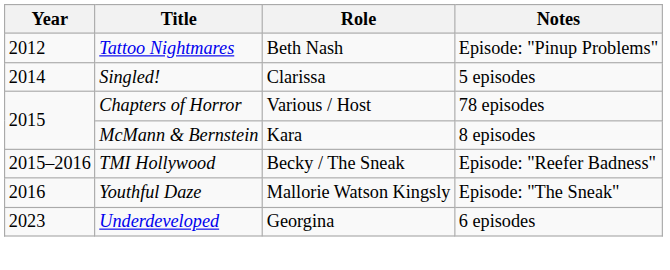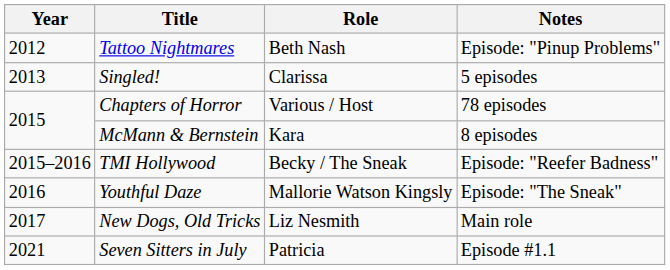 <table class="wikitable sortable">
 <tr>
 <th>Year</th>
 <th>Title</th>
 <th>Role</th>
 <th class="unsortable">Notes</th>
 </tr>
 <tr>
 <td>2012</td>
 <td><em><a href='#'>Tattoo Nightmares</a></em></td>
 <td>Beth Nash</td>
 <td>Episode: "Pinup Problems"</td>
 </tr>
 <tr>
-<td>2014</td>
+<td>2013</td>
 <td><em>Singled!</em></td>
 <td>Clarissa</td>
 <td>5 episodes</td>
 </tr>
 <tr>
 <td rowspan="2">2015</td>
 <td><em>Chapters of Horror</em></td>
 <td>Various / Host</td>
 <td>78 episodes</td>
 </tr>
 <tr>
 <td><em>McMann & Bernstein</em></td>
 <td>Kara</td>
 <td>8 episodes</td>
 </tr>
 <tr>
 <td>2015–2016</td>
 <td><em>TMI Hollywood</em></td>
 <td>Becky / The Sneak</td>
 <td>Episode: "Reefer Badness"</td>
 </tr>
 <tr>
 <td>2016</td>
 <td><em>Youthful Daze</em></td>
 <td>Mallorie Watson Kingsly</td>
 <td>Episode: "The Sneak"</td>
 </tr>
 <tr>
-<td>2023</td>
-<td><em><a href='#'>Underdeveloped</a></em></td>
-<td>Georgina</td>
-<td>6 episodes</td>
+<td>2017</td>
+<td><em>New Dogs, Old Tricks</em></td>
+<td>Liz Nesmith</td>
+<td>Main role</td>
+</tr>
+<tr>
+<td>2021</td>
+<td><em>Seven Sitters in July</em></td>
+<td>Patricia</td>
+<td>Episode #1.1</td>
 </tr>
 </table>
